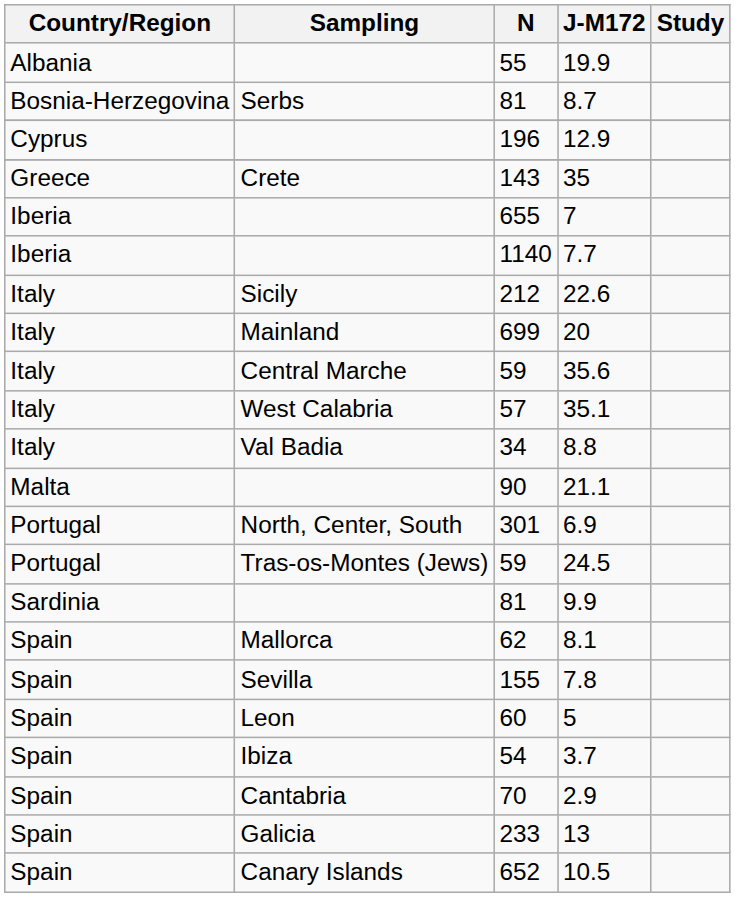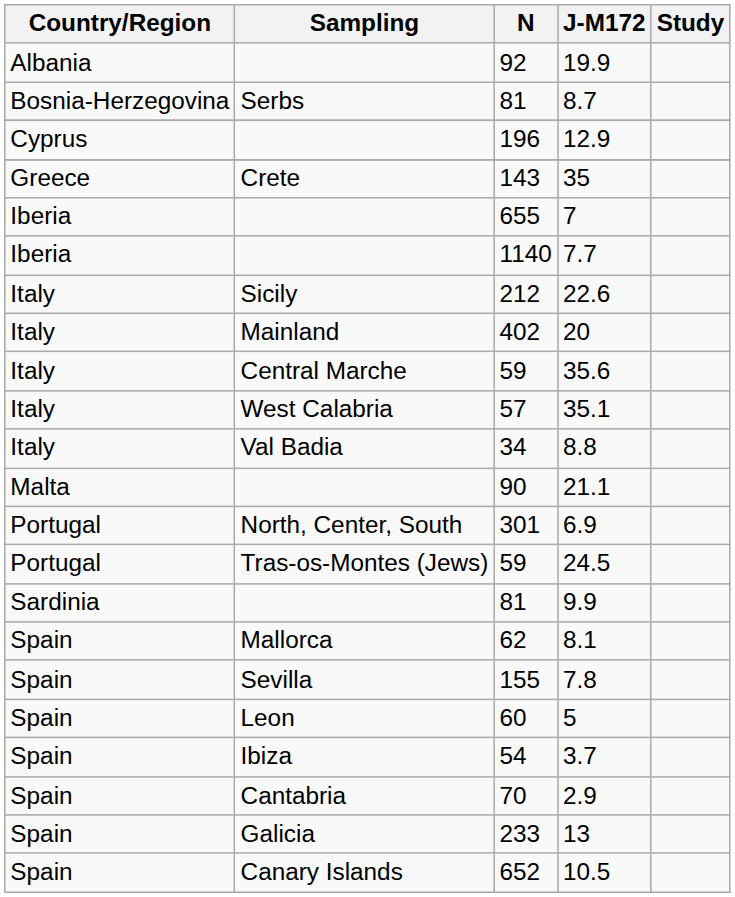 <table class="wikitable sortable floatright">
 <tr>
 <th>Country/Region</th>
 <th>Sampling</th>
 <th>N</th>
 <th>J-M172</th>
 <th>Study</th>
 </tr>
 <tr>
 <td>Albania</td>
 <td></td>
-<td>55</td>
+<td>92</td>
 <td>19.9</td>
 <td></td>
 </tr>
 <tr>
 <td>Bosnia-Herzegovina</td>
 <td>Serbs</td>
 <td>81</td>
 <td>8.7</td>
 <td></td>
 </tr>
 <tr>
 </tr>
 <tr Bulgaria||||808||10.5||>
 </tr>
 <tr>
 <td>Cyprus</td>
 <td></td>
 <td>196</td>
 <td>12.9</td>
 <td></td>
 </tr>
 <tr>
 </tr>
 <tr Greece||||154||18.1||>
 </tr>
 <tr>
 <td>Greece</td>
 <td>Crete</td>
 <td>143</td>
 <td>35</td>
 <td></td>
 </tr>
 <tr>
 <td>Iberia</td>
 <td></td>
 <td>655</td>
 <td>7</td>
 <td></td>
 </tr>
 <tr>
 <td>Iberia</td>
 <td></td>
 <td>1140</td>
 <td>7.7</td>
 <td></td>
 </tr>
 <tr>
 <td>Italy</td>
 <td>Sicily</td>
 <td>212</td>
 <td>22.6</td>
 <td></td>
 </tr>
 <tr>
 <td>Italy</td>
 <td>Mainland</td>
-<td>699</td>
+<td>402</td>
 <td>20</td>
 <td></td>
 </tr>
 <tr>
 <td>Italy</td>
 <td>Central Marche</td>
 <td>59</td>
 <td>35.6</td>
 <td></td>
 </tr>
 <tr>
 <td>Italy</td>
 <td>West Calabria</td>
 <td>57</td>
 <td>35.1</td>
 <td></td>
 </tr>
 <tr>
 <td>Italy</td>
 <td>Val Badia</td>
 <td>34</td>
 <td>8.8</td>
 <td></td>
 </tr>
 <tr>
 <td>Malta</td>
 <td></td>
 <td>90</td>
 <td>21.1</td>
 <td></td>
 </tr>
 <tr>
 <td>Portugal</td>
 <td>North, Center, South</td>
 <td>301</td>
 <td>6.9</td>
 <td></td>
 </tr>
 <tr>
 <td>Portugal</td>
 <td>Tras-os-Montes (Jews)</td>
 <td>59</td>
 <td>24.5</td>
 <td></td>
 </tr>
 <tr>
 <td>Sardinia</td>
 <td></td>
 <td>81</td>
 <td>9.9</td>
 <td></td>
 </tr>
 <tr>
 <td>Spain</td>
 <td>Mallorca</td>
 <td>62</td>
 <td>8.1</td>
 <td></td>
 </tr>
 <tr>
 <td>Spain</td>
 <td>Sevilla</td>
 <td>155</td>
 <td>7.8</td>
 <td></td>
 </tr>
 <tr>
 <td>Spain</td>
 <td>Leon</td>
 <td>60</td>
 <td>5</td>
 <td></td>
 </tr>
 <tr>
 <td>Spain</td>
 <td>Ibiza</td>
 <td>54</td>
 <td>3.7</td>
 <td></td>
 </tr>
 <tr>
 <td>Spain</td>
 <td>Cantabria</td>
 <td>70</td>
 <td>2.9</td>
 <td></td>
 </tr>
 <tr>
 <td>Spain</td>
 <td>Galicia</td>
 <td>233</td>
 <td>13</td>
 <td></td>
 </tr>
 <tr>
 <td>Spain</td>
 <td>Canary Islands</td>
 <td>652</td>
 <td>10.5</td>
 <td></td>
 </tr>
 <tr>
 </tr>
 </table>
